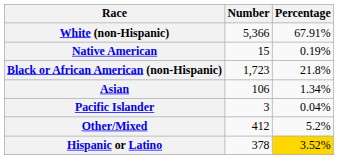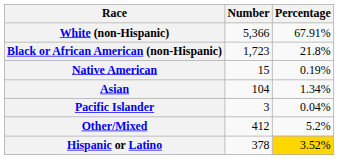 <table class="wikitable" style="text-align:right">
 <tr>
 <th scope="col">Race</th>
 <th scope="col">Number</th>
 <th scope="col">Percentage</th>
 </tr>
 <tr>
 <th scope="row"><a href='#'>White</a> (non-Hispanic)</th>
 <td>5,366</td>
 <td>67.91%</td>
 </tr>
 <tr>
+<th scope="row"><a href='#'>Black or African American</a> (non-Hispanic)</th>
+<td>1,723</td>
+<td>21.8%</td>
+</tr>
+<tr>
 <th scope="row"><a href='#'>Native American</a></th>
 <td>15</td>
 <td>0.19%</td>
 </tr>
 <tr>
-<th scope="row"><a href='#'>Black or African American</a> (non-Hispanic)</th>
-<td>1,723</td>
-<td>21.8%</td>
-</tr>
-<tr>
 <th scope="row"><a href='#'>Asian</a></th>
-<td>106</td>
+<td>104</td>
 <td>1.34%</td>
 </tr>
 <tr>
 <th scope="row"><a href='#'>Pacific Islander</a></th>
 <td>3</td>
 <td>0.04%</td>
 </tr>
 <tr>
 <th scope="row"><a href='#'>Other/Mixed</a></th>
 <td>412</td>
 <td>5.2%</td>
 </tr>
 <tr>
 <th scope="row"><a href='#'>Hispanic</a> or <a href='#'>Latino</a></th>
 <td>378</td>
 <td style="background: gold;">3.52%</td>
 </tr>
 </table>
